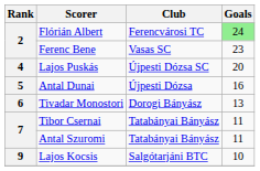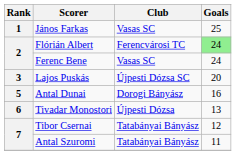 <table class="wikitable" style="text-align:center">
 <tr>
 <th>Rank</th>
 <th>Scorer</th>
 <th>Club</th>
 <th>Goals</th>
+</tr>
+<tr>
+<th rowspan="1">1</th>
+<td align=left> <a href='#'>János Farkas</a></td>
+<td align=left><a href='#'>Vasas SC</a></td>
+<td>25</td>
 </tr>
 <tr>
 <th rowspan="2">2</th>
 <td align=left> <a href='#'>Flórián Albert</a></td>
 <td align=left><a href='#'>Ferencvárosi TC</a></td>
 <td style="background: lightgreen;">24</td>
 </tr>
 <tr>
 <td align=left> <a href='#'>Ferenc Bene</a></td>
 <td align=left><a href='#'>Vasas SC</a></td>
-<td>23</td>
+<td>24</td>
 </tr>
 <tr>
-<th rowspan="1">4</th>
+<th rowspan="1">3</th>
 <td align=left> <a href='#'>Lajos Puskás</a></td>
 <td align=left><a href='#'>Újpesti Dózsa SC</a></td>
 <td>20</td>
 </tr>
 <tr>
 <th rowspan="1">5</th>
 <td align=left> <a href='#'>Antal Dunai</a></td>
-<td align=left><a href='#'>Újpesti Dózsa</a></td>
+<td align=left><a href='#'>Dorogi Bányász</a></td>
 <td>16</td>
 </tr>
 <tr>
 <th rowspan="1">6</th>
 <td align=left> <a href='#'>Tivadar Monostori</a></td>
-<td align=left><a href='#'>Dorogi Bányász</a></td>
+<td align=left><a href='#'>Újpesti Dózsa</a></td>
 <td>13</td>
 </tr>
 <tr>
 <th rowspan="2">7</th>
 <td align=left> <a href='#'>Tibor Csernai</a></td>
 <td align=left><a href='#'>Tatabányai Bányász</a></td>
-<td>11</td>
+<td>12</td>
 </tr>
 <tr>
 <td align=left> <a href='#'>Antal Szuromi</a></td>
 <td align=left><a href='#'>Tatabányai Bányász</a></td>
 <td>11</td>
 </tr>
 <tr>
-<th rowspan="1">9</th>
-<td align=left> <a href='#'>Lajos Kocsis</a></td>
-<td align=left><a href='#'>Salgótarjáni BTC</a></td>
-<td>10</td>
-</tr>
-<tr>
 </tr>
 </table>
